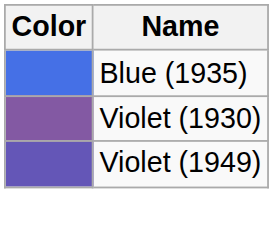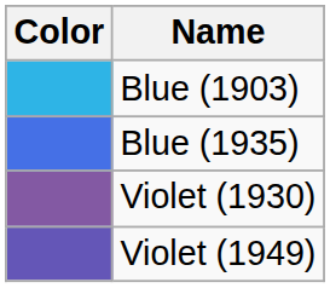 <table class="wikitable sortable sticky-header sort-under col3center">
 <tr>
 <th>Color</th>
 <th>Name</th>
+</tr>
+<tr>
+<td bgcolor=2EB4E6></td>
+<td>Blue (1903)</td>
 </tr>
 <tr>
 <td bgcolor=4570E6></td>
 <td>Blue (1935)</td>
 </tr>
 <tr>
 <td bgcolor=8359A3></td>
 <td>Violet (1930)</td>
 </tr>
 <tr>
 <td bgcolor=6456B7></td>
 <td>Violet (1949)</td>
 </tr>
 </table>
